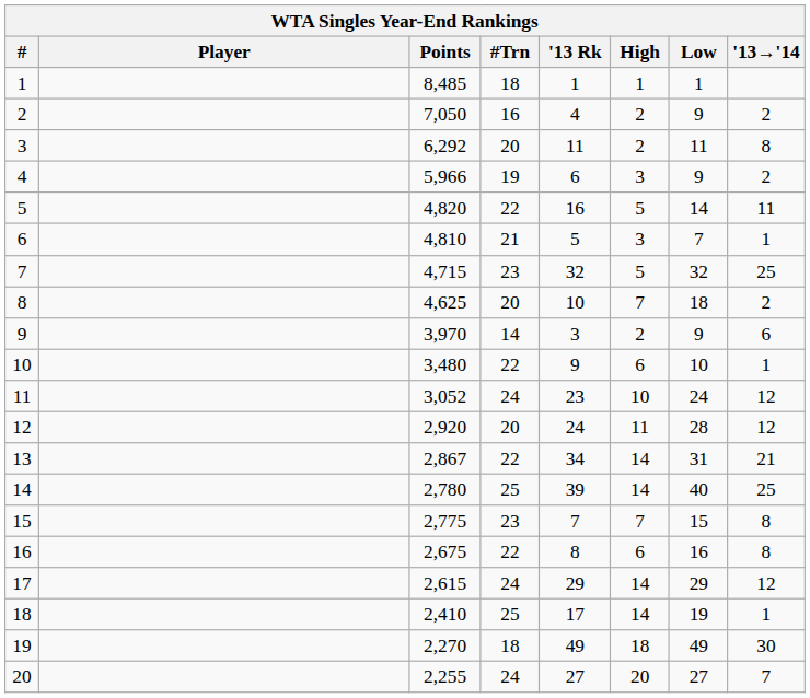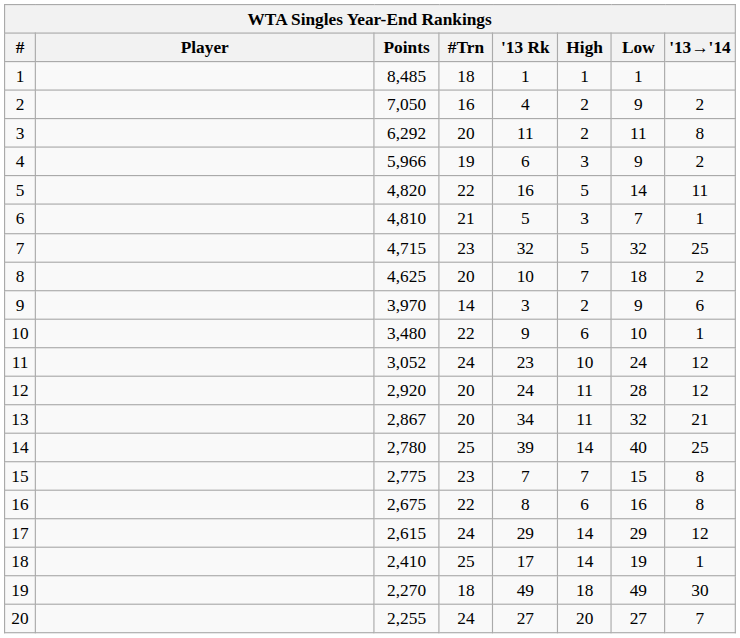 <table class="wikitable" style="font-size:95%">
 <tr>
 <th colspan="10">WTA Singles Year-End Rankings</th>
 </tr>
 <tr>
 <th style="width:20px;">#</th>
 <th style="width:290px;">Player</th>
 <th style="width:50px;">Points</th>
 <th width=40>#Trn</th>
 <th width=50>'13 Rk</th>
 <th width=40>High</th>
 <th width=40>Low</th>
 <th width=50>'13→'14</th>
 </tr>
 <tr style="text-align:center;">
 <td>1</td>
 <td style="text-align:left;"></td>
 <td>8,485</td>
 <td>18</td>
 <td>1</td>
 <td>1</td>
 <td>1</td>
 <td></td>
 </tr>
 <tr style="text-align:center;">
 <td>2</td>
 <td style="text-align:left;"></td>
 <td>7,050</td>
 <td>16</td>
 <td>4</td>
 <td>2</td>
 <td>9</td>
 <td> 2</td>
 </tr>
 <tr style="text-align:center;">
 <td>3</td>
 <td style="text-align:left;"></td>
 <td>6,292</td>
 <td>20</td>
 <td>11</td>
 <td>2</td>
 <td>11</td>
 <td> 8</td>
 </tr>
 <tr style="text-align:center;">
 <td>4</td>
 <td style="text-align:left;"></td>
 <td>5,966</td>
 <td>19</td>
 <td>6</td>
 <td>3</td>
 <td>9</td>
 <td> 2</td>
 </tr>
 <tr style="text-align:center;">
 <td>5</td>
 <td style="text-align:left;"></td>
 <td>4,820</td>
 <td>22</td>
 <td>16</td>
 <td>5</td>
 <td>14</td>
 <td> 11</td>
 </tr>
 <tr style="text-align:center;">
 <td>6</td>
 <td style="text-align:left;"></td>
 <td>4,810</td>
 <td>21</td>
 <td>5</td>
 <td>3</td>
 <td>7</td>
 <td> 1</td>
 </tr>
 <tr style="text-align:center;">
 <td>7</td>
 <td style="text-align:left;"></td>
 <td>4,715</td>
 <td>23</td>
 <td>32</td>
 <td>5</td>
 <td>32</td>
 <td> 25</td>
 </tr>
 <tr style="text-align:center;">
 <td>8</td>
 <td style="text-align:left;"></td>
 <td>4,625</td>
 <td>20</td>
 <td>10</td>
 <td>7</td>
 <td>18</td>
 <td> 2</td>
 </tr>
 <tr style="text-align:center;">
 <td>9</td>
 <td style="text-align:left;"></td>
 <td>3,970</td>
 <td>14</td>
 <td>3</td>
 <td>2</td>
 <td>9</td>
 <td> 6</td>
 </tr>
 <tr style="text-align:center;">
 <td>10</td>
 <td style="text-align:left;"></td>
 <td>3,480</td>
 <td>22</td>
 <td>9</td>
 <td>6</td>
 <td>10</td>
 <td> 1</td>
 </tr>
 <tr style="text-align:center;">
 <td>11</td>
 <td style="text-align:left;"></td>
 <td>3,052</td>
 <td>24</td>
 <td>23</td>
 <td>10</td>
 <td>24</td>
 <td> 12</td>
 </tr>
 <tr style="text-align:center;">
 <td>12</td>
 <td style="text-align:left;"></td>
 <td>2,920</td>
 <td>20</td>
 <td>24</td>
 <td>11</td>
 <td>28</td>
 <td> 12</td>
 </tr>
 <tr style="text-align:center;">
 <td>13</td>
 <td style="text-align:left;"></td>
 <td>2,867</td>
-<td>22</td>
+<td>20</td>
 <td>34</td>
-<td>14</td>
-<td>31</td>
+<td>11</td>
+<td>32</td>
 <td> 21</td>
 </tr>
 <tr style="text-align:center;">
 <td>14</td>
 <td style="text-align:left;"></td>
 <td>2,780</td>
 <td>25</td>
 <td>39</td>
 <td>14</td>
 <td>40</td>
 <td> 25</td>
 </tr>
 <tr style="text-align:center;">
 <td>15</td>
 <td style="text-align:left;"></td>
 <td>2,775</td>
 <td>23</td>
 <td>7</td>
 <td>7</td>
 <td>15</td>
 <td> 8</td>
 </tr>
 <tr style="text-align:center;">
 <td>16</td>
 <td style="text-align:left;"></td>
 <td>2,675</td>
 <td>22</td>
 <td>8</td>
 <td>6</td>
 <td>16</td>
 <td> 8</td>
 </tr>
 <tr style="text-align:center;">
 <td>17</td>
 <td style="text-align:left;"></td>
 <td>2,615</td>
 <td>24</td>
 <td>29</td>
 <td>14</td>
 <td>29</td>
 <td> 12</td>
 </tr>
 <tr style="text-align:center;">
 <td>18</td>
 <td style="text-align:left;"></td>
 <td>2,410</td>
 <td>25</td>
 <td>17</td>
 <td>14</td>
 <td>19</td>
 <td> 1</td>
 </tr>
 <tr style="text-align:center;">
 <td>19</td>
 <td style="text-align:left;"></td>
 <td>2,270</td>
 <td>18</td>
 <td>49</td>
 <td>18</td>
 <td>49</td>
 <td> 30</td>
 </tr>
 <tr style="text-align:center;">
 <td>20</td>
 <td style="text-align:left;"></td>
 <td>2,255</td>
 <td>24</td>
 <td>27</td>
 <td>20</td>
 <td>27</td>
 <td> 7</td>
 </tr>
 </table>
